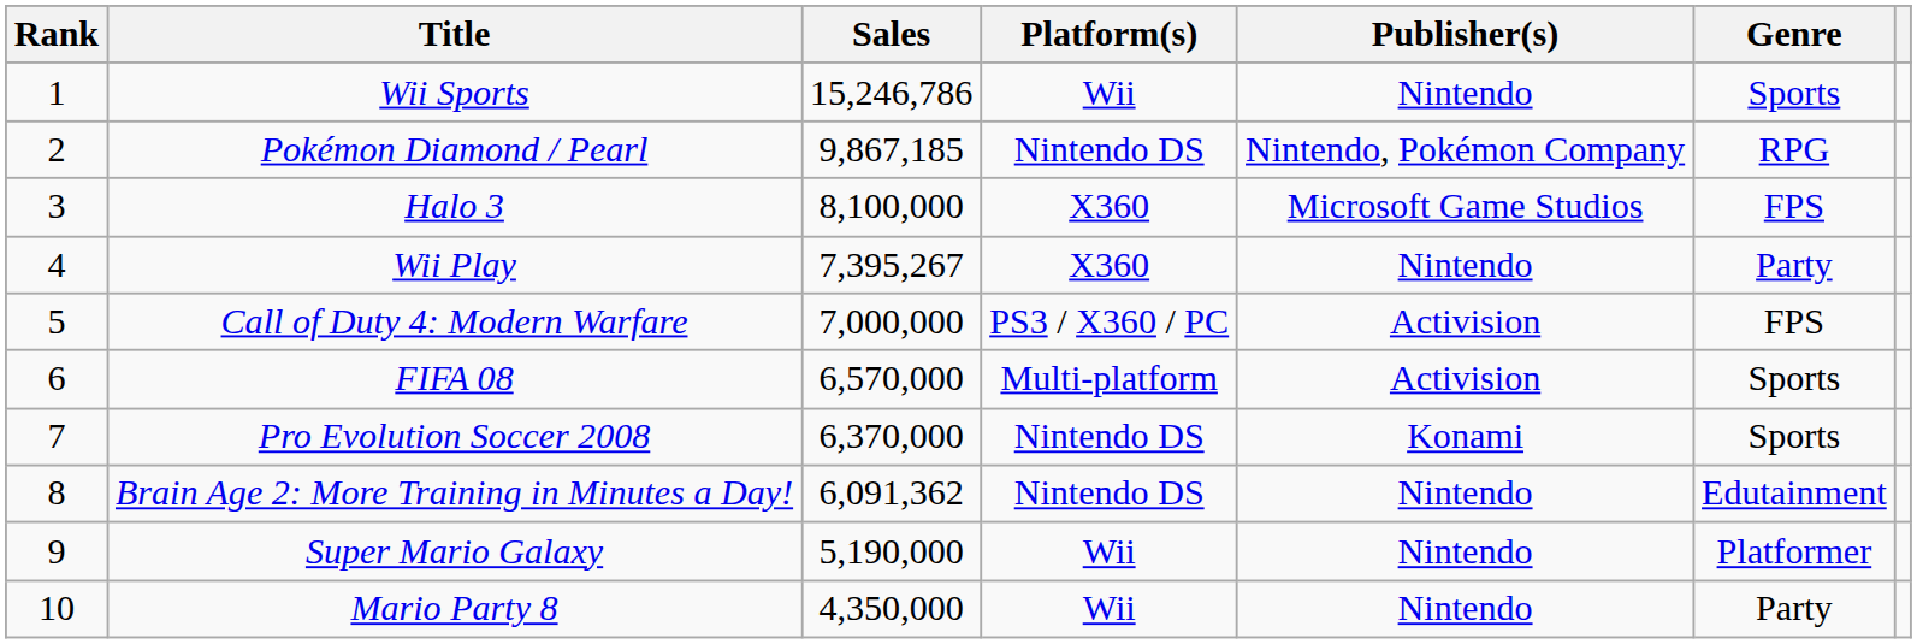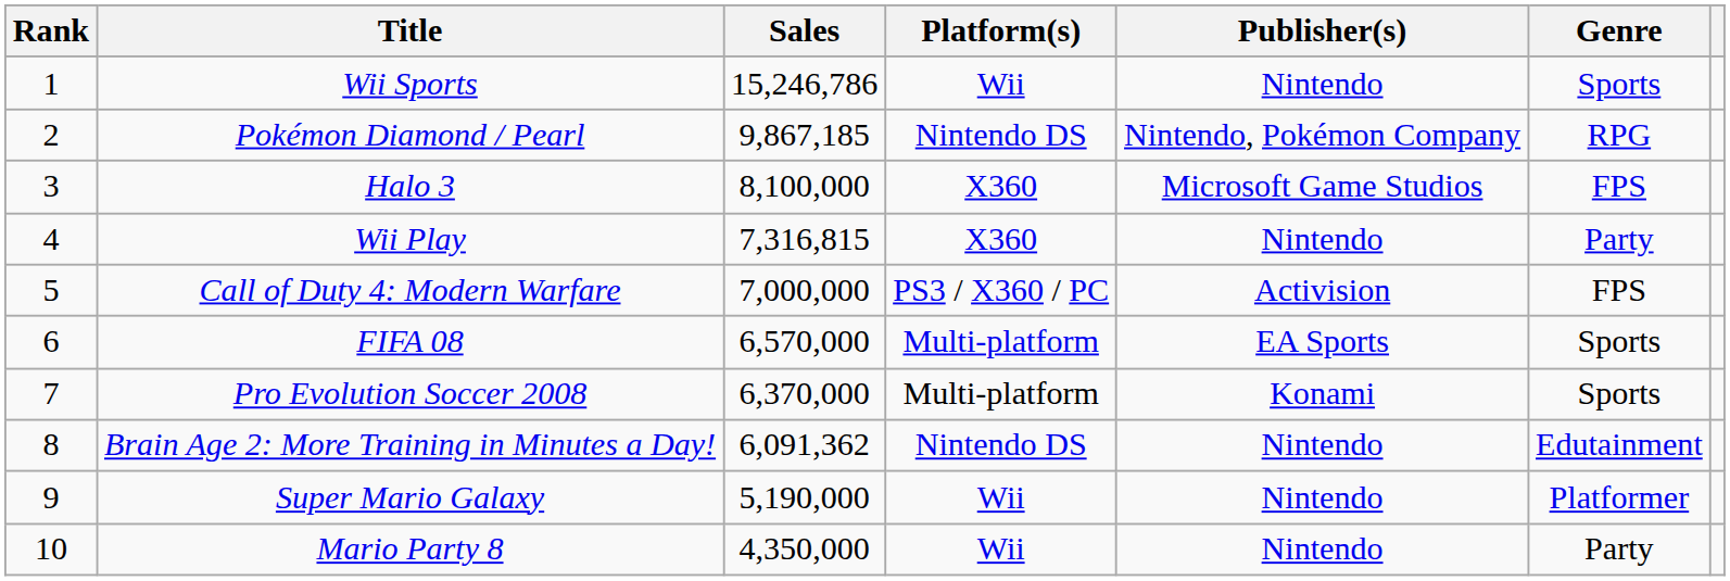 <table class="wikitable sortable" style="text-align:center">
 <tr>
 <th>Rank</th>
 <th>Title</th>
 <th>Sales</th>
 <th>Platform(s)</th>
 <th>Publisher(s)</th>
 <th>Genre</th>
 <th class="unsortable"></th>
 </tr>
 <tr>
 <td>1</td>
 <td><em><a href='#'>Wii Sports</a></em></td>
 <td>15,246,786</td>
 <td><a href='#'>Wii</a></td>
 <td><a href='#'>Nintendo</a></td>
 <td><a href='#'>Sports</a></td>
 <td></td>
 </tr>
 <tr>
 <td>2</td>
 <td><em><a href='#'>Pokémon Diamond / Pearl</a></em></td>
 <td>9,867,185</td>
 <td><a href='#'>Nintendo DS</a></td>
 <td><a href='#'>Nintendo</a>, <a href='#'>Pokémon Company</a></td>
 <td><a href='#'>RPG</a></td>
 <td></td>
 </tr>
 <tr>
 <td>3</td>
 <td><em><a href='#'>Halo 3</a></em></td>
 <td>8,100,000</td>
 <td><a href='#'>X360</a></td>
 <td><a href='#'>Microsoft Game Studios</a></td>
 <td><a href='#'>FPS</a></td>
 <td></td>
 </tr>
 <tr>
 <td>4</td>
 <td><em><a href='#'>Wii Play</a></em></td>
-<td>7,395,267</td>
+<td>7,316,815</td>
 <td><a href='#'>X360</a></td>
 <td><a href='#'>Nintendo</a></td>
 <td><a href='#'>Party</a></td>
 <td></td>
 </tr>
 <tr>
 <td>5</td>
 <td><em><a href='#'>Call of Duty 4: Modern Warfare</a></em></td>
 <td>7,000,000</td>
 <td><a href='#'>PS3</a> / <a href='#'>X360</a> / <a href='#'>PC</a></td>
 <td><a href='#'>Activision</a></td>
 <td>FPS</td>
 <td></td>
 </tr>
 <tr>
 <td>6</td>
 <td><em><a href='#'>FIFA 08</a></em></td>
 <td>6,570,000</td>
 <td><a href='#'>Multi-platform</a></td>
-<td><a href='#'>Activision</a></td>
+<td><a href='#'>EA Sports</a></td>
 <td>Sports</td>
 <td></td>
 </tr>
 <tr>
 <td>7</td>
 <td><em><a href='#'>Pro Evolution Soccer 2008</a></em></td>
 <td>6,370,000</td>
-<td><a href='#'>Nintendo DS</a></td>
+<td>Multi-platform</td>
 <td><a href='#'>Konami</a></td>
 <td>Sports</td>
 <td></td>
 </tr>
 <tr>
 <td>8</td>
 <td><em><a href='#'>Brain Age 2: More Training in Minutes a Day!</a></em></td>
 <td>6,091,362</td>
 <td><a href='#'>Nintendo DS</a></td>
 <td><a href='#'>Nintendo</a></td>
 <td><a href='#'>Edutainment</a></td>
 <td></td>
 </tr>
 <tr>
 <td>9</td>
 <td><em><a href='#'>Super Mario Galaxy</a></em></td>
 <td>5,190,000</td>
 <td><a href='#'>Wii</a></td>
 <td><a href='#'>Nintendo</a></td>
 <td><a href='#'>Platformer</a></td>
 <td></td>
 </tr>
 <tr>
 <td>10</td>
 <td><em><a href='#'>Mario Party 8</a></em></td>
 <td>4,350,000</td>
 <td><a href='#'>Wii</a></td>
 <td><a href='#'>Nintendo</a></td>
 <td>Party</td>
 <td></td>
 </tr>
 </table>
